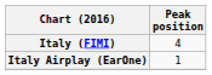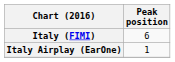 <table class="wikitable sortable plainrowheaders" style="text-align:center">
 <tr>
 <th scope="col">Chart (2016)</th>
 <th scope="col">Peak<br>position</th>
 </tr>
 <tr>
 <th scope="row">Italy (<a href='#'>FIMI</a>)</th>
-<td align="center">4</td>
+<td align="center">6</td>
 </tr>
 <tr>
 <th scope="row">Italy Airplay (EarOne)</th>
 <td>1</td>
 </tr>
 <tr>
 </tr>
 </table>
